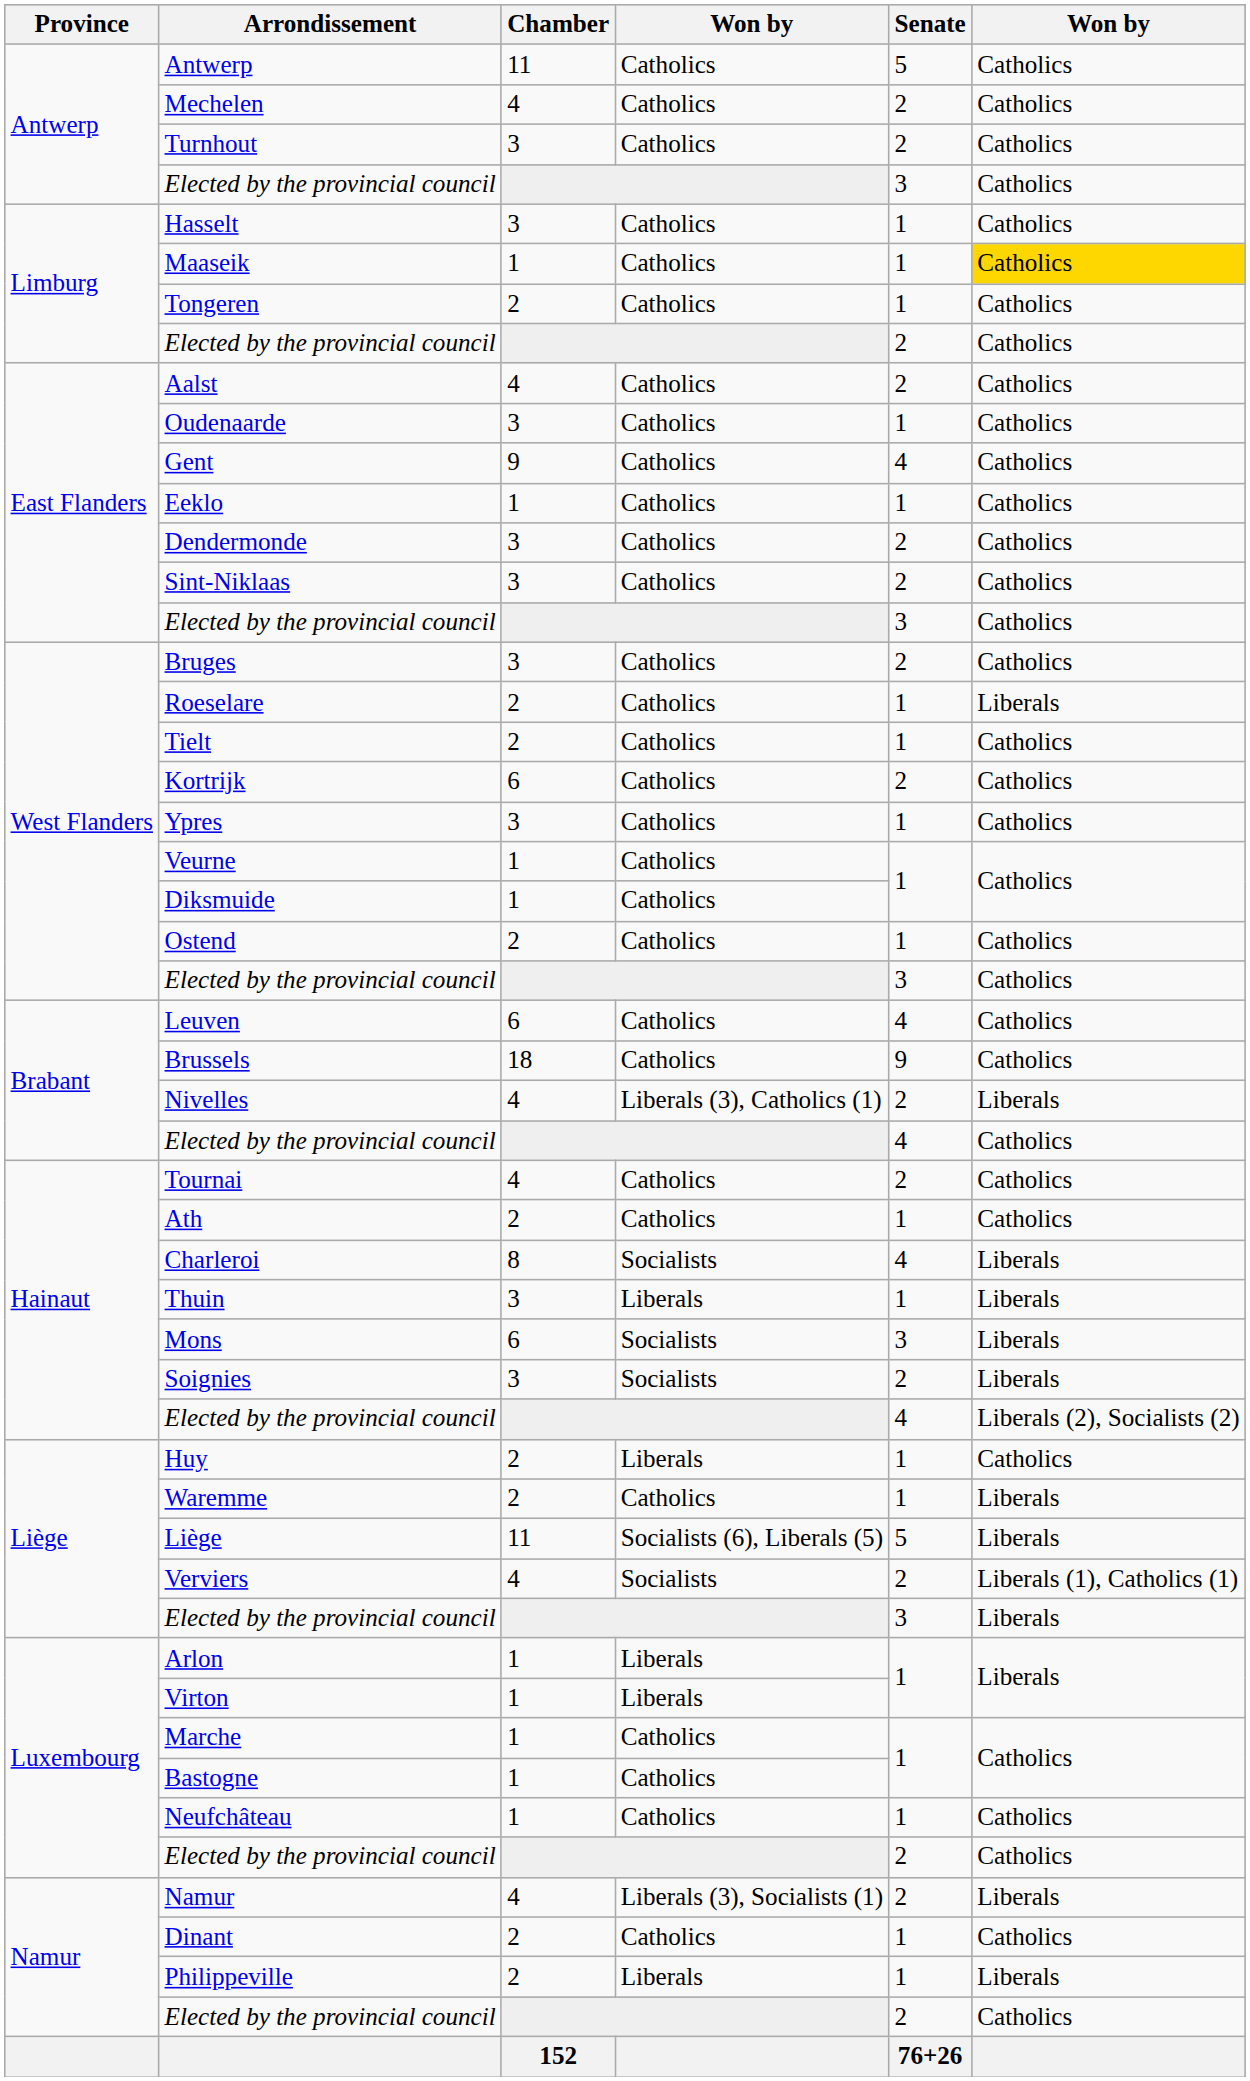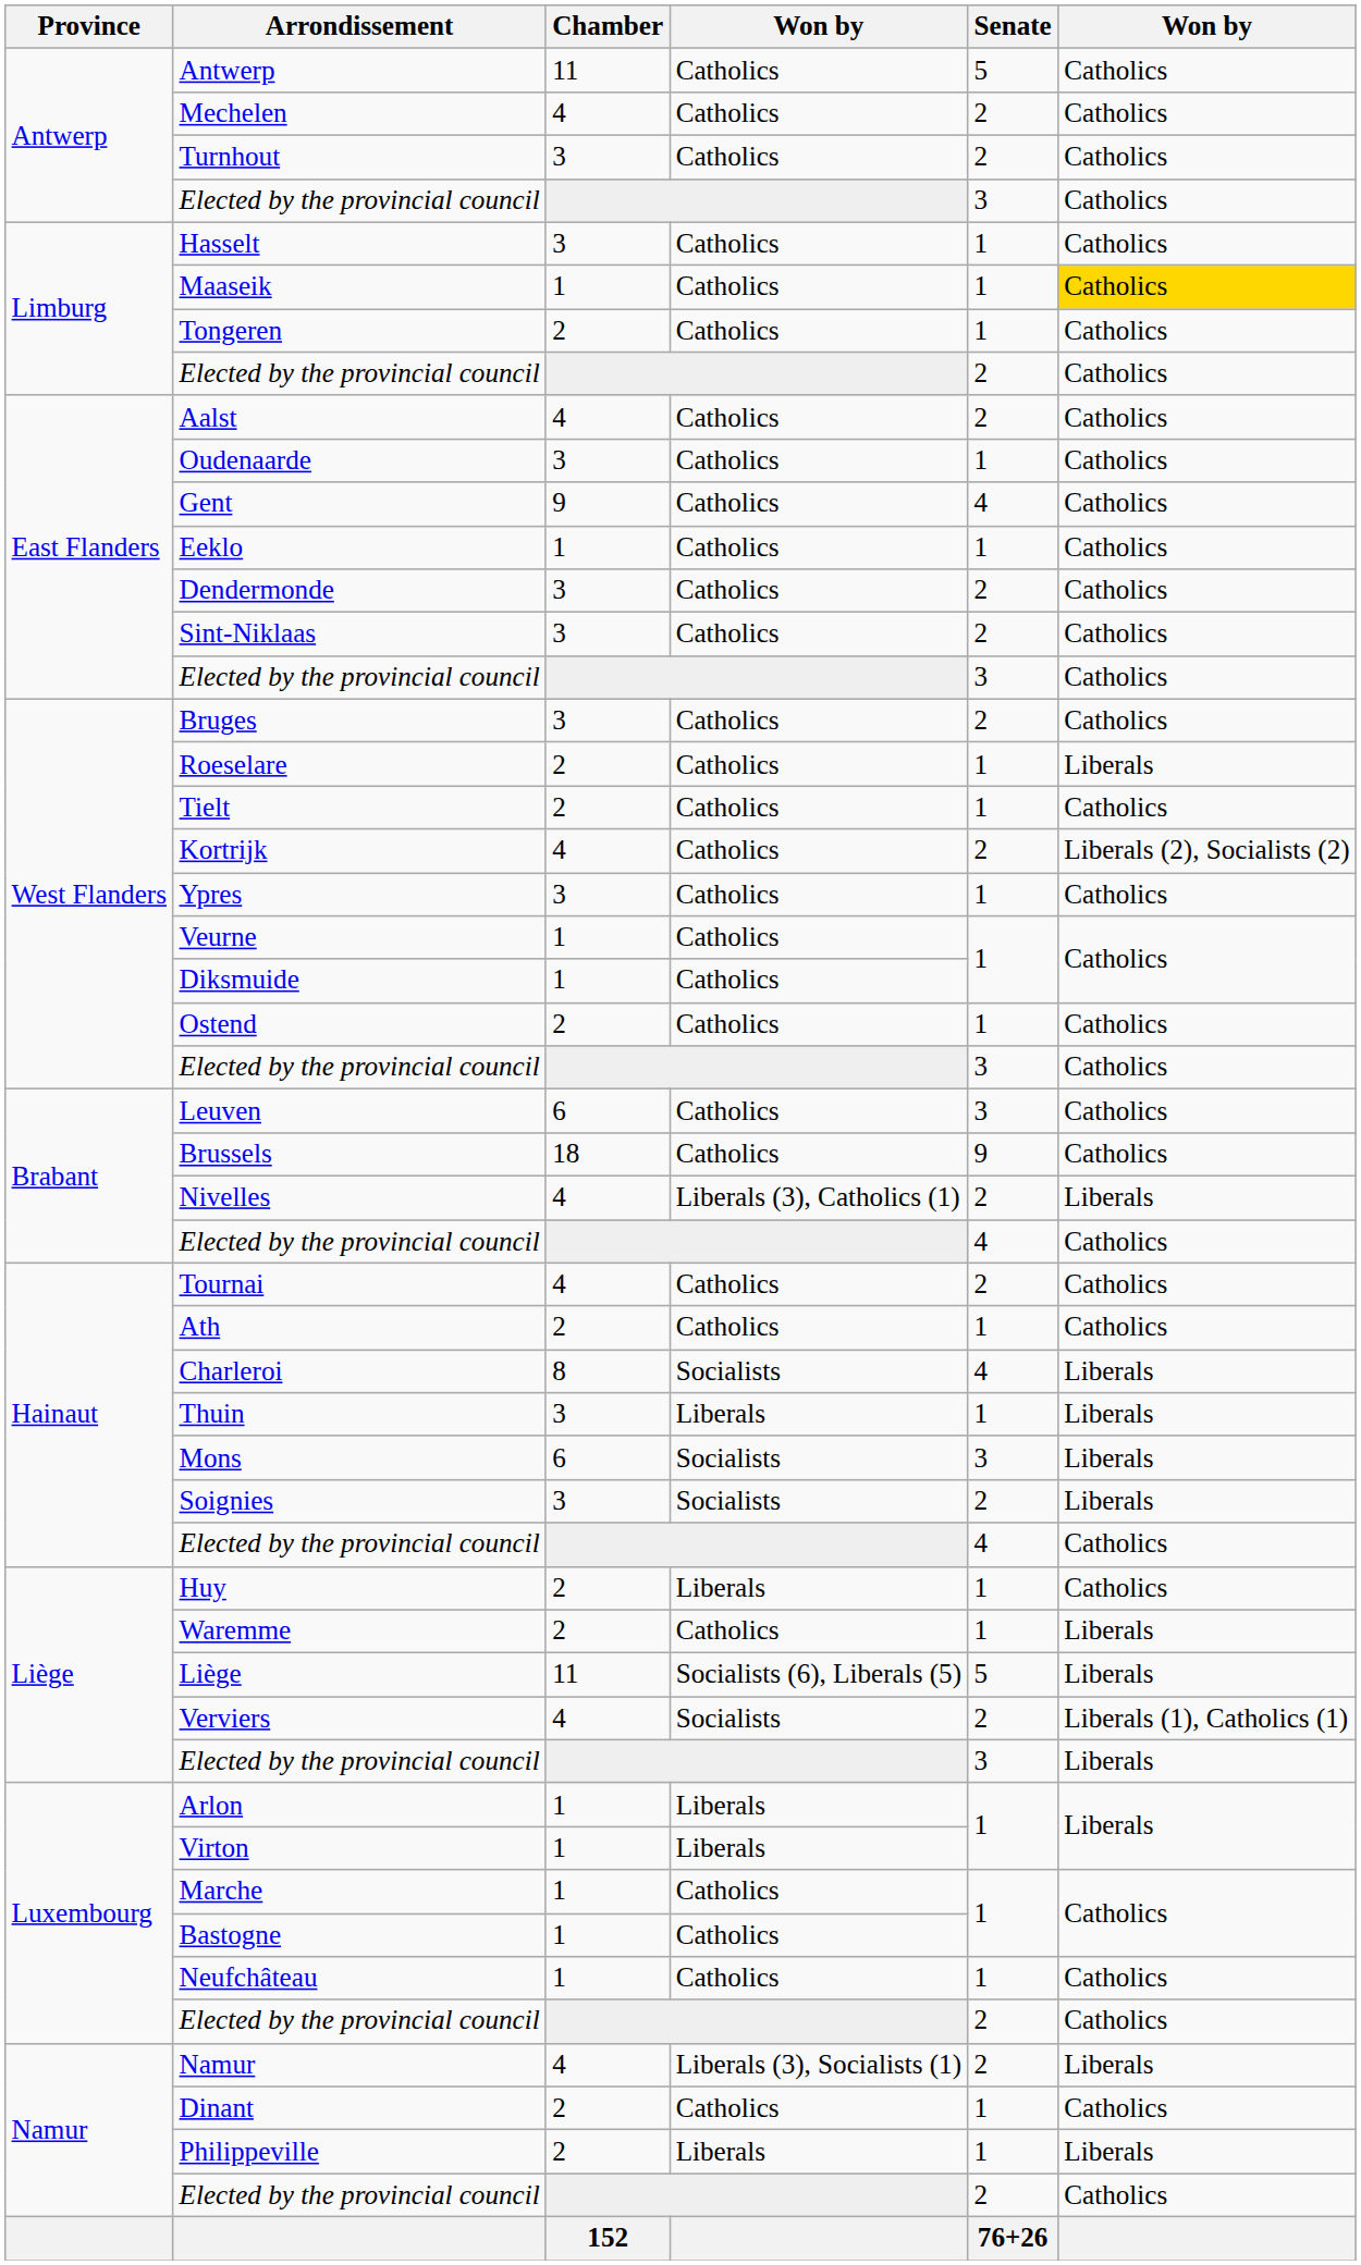 <table class="wikitable">
 <tr>
 <th>Province</th>
 <th>Arrondissement</th>
 <th>Chamber</th>
 <th>Won by</th>
 <th>Senate</th>
 <th>Won by</th>
 </tr>
 <tr>
 <td rowspan="4"><a href='#'>Antwerp</a></td>
 <td><a href='#'>Antwerp</a></td>
 <td>11</td>
 <td>Catholics</td>
 <td>5</td>
 <td>Catholics</td>
 </tr>
 <tr>
 <td><a href='#'>Mechelen</a></td>
 <td>4</td>
 <td>Catholics</td>
 <td>2</td>
 <td>Catholics</td>
 </tr>
 <tr>
 <td><a href='#'>Turnhout</a></td>
 <td>3</td>
 <td>Catholics</td>
 <td>2</td>
 <td>Catholics</td>
 </tr>
 <tr>
 <td><em>Elected by the provincial council</em></td>
 <td style="background-color:#EFEFEF;" colspan="2"></td>
 <td>3</td>
 <td>Catholics</td>
 </tr>
 <tr>
 <td rowspan="4"><a href='#'>Limburg</a></td>
 <td><a href='#'>Hasselt</a></td>
 <td>3</td>
 <td>Catholics</td>
 <td>1</td>
 <td>Catholics</td>
 </tr>
 <tr>
 <td><a href='#'>Maaseik</a></td>
 <td>1</td>
 <td>Catholics</td>
 <td>1</td>
 <td style="background: gold;">Catholics</td>
 </tr>
 <tr>
 <td><a href='#'>Tongeren</a></td>
 <td>2</td>
 <td>Catholics</td>
 <td>1</td>
 <td>Catholics</td>
 </tr>
 <tr>
 <td><em>Elected by the provincial council</em></td>
 <td style="background-color:#EFEFEF;" colspan="2"></td>
 <td>2</td>
 <td>Catholics</td>
 </tr>
 <tr>
 <td rowspan="7"><a href='#'>East Flanders</a></td>
 <td><a href='#'>Aalst</a></td>
 <td>4</td>
 <td>Catholics</td>
 <td>2</td>
 <td>Catholics</td>
 </tr>
 <tr>
 <td><a href='#'>Oudenaarde</a></td>
 <td>3</td>
 <td>Catholics</td>
 <td>1</td>
 <td>Catholics</td>
 </tr>
 <tr>
 <td><a href='#'>Gent</a></td>
 <td>9</td>
 <td>Catholics</td>
 <td>4</td>
 <td>Catholics</td>
 </tr>
 <tr>
 <td><a href='#'>Eeklo</a></td>
 <td>1</td>
 <td>Catholics</td>
 <td>1</td>
 <td>Catholics</td>
 </tr>
 <tr>
 <td><a href='#'>Dendermonde</a></td>
 <td>3</td>
 <td>Catholics</td>
 <td>2</td>
 <td>Catholics</td>
 </tr>
 <tr>
 <td><a href='#'>Sint-Niklaas</a></td>
 <td>3</td>
 <td>Catholics</td>
 <td>2</td>
 <td>Catholics</td>
 </tr>
 <tr>
 <td><em>Elected by the provincial council</em></td>
 <td style="background-color:#EFEFEF;" colspan="2"></td>
 <td>3</td>
 <td>Catholics</td>
 </tr>
 <tr>
 <td rowspan="9"><a href='#'>West Flanders</a></td>
 <td><a href='#'>Bruges</a></td>
 <td>3</td>
 <td>Catholics</td>
 <td>2</td>
 <td>Catholics</td>
 </tr>
 <tr>
 <td><a href='#'>Roeselare</a></td>
 <td>2</td>
 <td>Catholics</td>
 <td>1</td>
 <td>Liberals</td>
 </tr>
 <tr>
 <td><a href='#'>Tielt</a></td>
 <td>2</td>
 <td>Catholics</td>
 <td>1</td>
 <td>Catholics</td>
 </tr>
 <tr>
 <td><a href='#'>Kortrijk</a></td>
-<td>6</td>
+<td>4</td>
 <td>Catholics</td>
 <td>2</td>
-<td>Catholics</td>
+<td>Liberals (2), Socialists (2)</td>
 </tr>
 <tr>
 <td><a href='#'>Ypres</a></td>
 <td>3</td>
 <td>Catholics</td>
 <td>1</td>
 <td>Catholics</td>
 </tr>
 <tr>
 <td><a href='#'>Veurne</a></td>
 <td>1</td>
 <td>Catholics</td>
 <td rowspan="2">1</td>
 <td rowspan="2">Catholics</td>
 </tr>
 <tr>
 <td><a href='#'>Diksmuide</a></td>
 <td>1</td>
 <td>Catholics</td>
 </tr>
 <tr>
 <td><a href='#'>Ostend</a></td>
 <td>2</td>
 <td>Catholics</td>
 <td>1</td>
 <td>Catholics</td>
 </tr>
 <tr>
 <td><em>Elected by the provincial council</em></td>
 <td style="background-color:#EFEFEF;" colspan="2"></td>
 <td>3</td>
 <td>Catholics</td>
 </tr>
 <tr>
 <td rowspan="4"><a href='#'>Brabant</a></td>
 <td><a href='#'>Leuven</a></td>
 <td>6</td>
 <td>Catholics</td>
-<td>4</td>
+<td>3</td>
 <td>Catholics</td>
 </tr>
 <tr>
 <td><a href='#'>Brussels</a></td>
 <td>18</td>
 <td>Catholics</td>
 <td>9</td>
 <td>Catholics</td>
 </tr>
 <tr>
 <td><a href='#'>Nivelles</a></td>
 <td>4</td>
 <td>Liberals (3), Catholics (1)</td>
 <td>2</td>
 <td>Liberals</td>
 </tr>
 <tr>
 <td><em>Elected by the provincial council</em></td>
 <td style="background-color:#EFEFEF;" colspan="2"></td>
 <td>4</td>
 <td>Catholics</td>
 </tr>
 <tr>
 <td rowspan="7"><a href='#'>Hainaut</a></td>
 <td><a href='#'>Tournai</a></td>
 <td>4</td>
 <td>Catholics</td>
 <td>2</td>
 <td>Catholics</td>
 </tr>
 <tr>
 <td><a href='#'>Ath</a></td>
 <td>2</td>
 <td>Catholics</td>
 <td>1</td>
 <td>Catholics</td>
 </tr>
 <tr>
 <td><a href='#'>Charleroi</a></td>
 <td>8</td>
 <td>Socialists</td>
 <td>4</td>
 <td>Liberals</td>
 </tr>
 <tr>
 <td><a href='#'>Thuin</a></td>
 <td>3</td>
 <td>Liberals</td>
 <td>1</td>
 <td>Liberals</td>
 </tr>
 <tr>
 <td><a href='#'>Mons</a></td>
 <td>6</td>
 <td>Socialists</td>
 <td>3</td>
 <td>Liberals</td>
 </tr>
 <tr>
 <td><a href='#'>Soignies</a></td>
 <td>3</td>
 <td>Socialists</td>
 <td>2</td>
 <td>Liberals</td>
 </tr>
 <tr>
 <td><em>Elected by the provincial council</em></td>
 <td style="background-color:#EFEFEF;" colspan="2"></td>
 <td>4</td>
-<td>Liberals (2), Socialists (2)</td>
+<td>Catholics</td>
 </tr>
 <tr>
 <td rowspan="5"><a href='#'>Liège</a></td>
 <td><a href='#'>Huy</a></td>
 <td>2</td>
 <td>Liberals</td>
 <td>1</td>
 <td>Catholics</td>
 </tr>
 <tr>
 <td><a href='#'>Waremme</a></td>
 <td>2</td>
 <td>Catholics</td>
 <td>1</td>
 <td>Liberals</td>
 </tr>
 <tr>
 <td><a href='#'>Liège</a></td>
 <td>11</td>
 <td>Socialists (6), Liberals (5)</td>
 <td>5</td>
 <td>Liberals</td>
 </tr>
 <tr>
 <td><a href='#'>Verviers</a></td>
 <td>4</td>
 <td>Socialists</td>
 <td>2</td>
 <td>Liberals (1), Catholics (1)</td>
 </tr>
 <tr>
 <td><em>Elected by the provincial council</em></td>
 <td style="background-color:#EFEFEF;" colspan="2"></td>
 <td>3</td>
 <td>Liberals</td>
 </tr>
 <tr>
 <td rowspan="6"><a href='#'>Luxembourg</a></td>
 <td><a href='#'>Arlon</a></td>
 <td>1</td>
 <td>Liberals</td>
 <td rowspan="2">1</td>
 <td rowspan="2">Liberals</td>
 </tr>
 <tr>
 <td><a href='#'>Virton</a></td>
 <td>1</td>
 <td>Liberals</td>
 </tr>
 <tr>
 <td><a href='#'>Marche</a></td>
 <td>1</td>
 <td>Catholics</td>
 <td rowspan="2">1</td>
 <td rowspan="2">Catholics</td>
 </tr>
 <tr>
 <td><a href='#'>Bastogne</a></td>
 <td>1</td>
 <td>Catholics</td>
 </tr>
 <tr>
 <td><a href='#'>Neufchâteau</a></td>
 <td>1</td>
 <td>Catholics</td>
 <td>1</td>
 <td>Catholics</td>
 </tr>
 <tr>
 <td><em>Elected by the provincial council</em></td>
 <td style="background-color:#EFEFEF;" colspan="2"></td>
 <td>2</td>
 <td>Catholics</td>
 </tr>
 <tr>
 <td rowspan="4"><a href='#'>Namur</a></td>
 <td><a href='#'>Namur</a></td>
 <td>4</td>
 <td>Liberals (3), Socialists (1)</td>
 <td>2</td>
 <td>Liberals</td>
 </tr>
 <tr>
 <td><a href='#'>Dinant</a></td>
 <td>2</td>
 <td>Catholics</td>
 <td>1</td>
 <td>Catholics</td>
 </tr>
 <tr>
 <td><a href='#'>Philippeville</a></td>
 <td>2</td>
 <td>Liberals</td>
 <td>1</td>
 <td>Liberals</td>
 </tr>
 <tr>
 <td><em>Elected by the provincial council</em></td>
 <td style="background-color:#EFEFEF;" colspan="2"></td>
 <td>2</td>
 <td>Catholics</td>
 </tr>
 <tr>
 <th></th>
 <th></th>
 <th>152</th>
 <th></th>
 <th>76+26</th>
 <th></th>
 </tr>
 </table>
